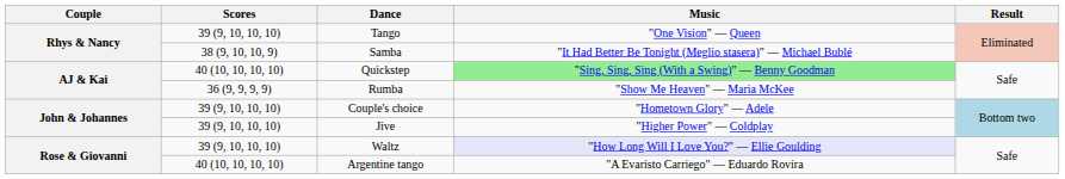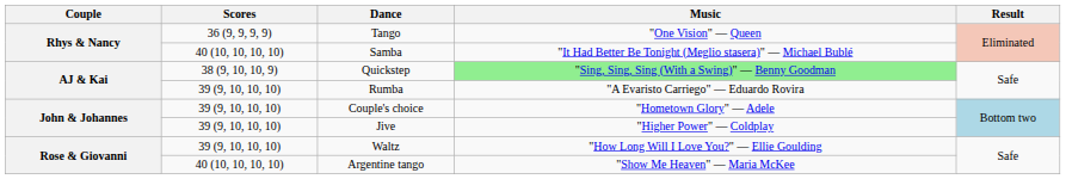 <table class="wikitable sortable" style="text-align:center; width: 90%">
 <tr>
 <th scope="col">Couple</th>
 <th scope="col">Scores</th>
 <th scope="col" class="unsortable">Dance</th>
 <th scope="col" class="unsortable">Music</th>
 <th scope="col" class="unsortable">Result</th>
 </tr>
 <tr>
 <th scope="row" rowspan=2>Rhys & Nancy</th>
-<td>39 (9, 10, 10, 10)</td>
+<td>36 (9, 9, 9, 9)</td>
 <td>Tango</td>
 <td>"<a href='#'>One Vision</a>" — <a href='#'>Queen</a></td>
 <td rowspan=2 bgcolor="f4c7b8">Eliminated</td>
 </tr>
 <tr>
-<td>38 (9, 10, 10, 9)</td>
+<td>40 (10, 10, 10, 10)</td>
 <td>Samba</td>
 <td>"<a href='#'>It Had Better Be Tonight (Meglio stasera)</a>" — <a href='#'>Michael Bublé</a></td>
 </tr>
 <tr>
 <th scope="row" rowspan=2>AJ & Kai</th>
-<td>40 (10, 10, 10, 10)</td>
+<td>38 (9, 10, 10, 9)</td>
 <td>Quickstep</td>
 <td style="background: lightgreen;">"<a href='#'>Sing, Sing, Sing (With a Swing)</a>" — <a href='#'>Benny Goodman</a></td>
 <td rowspan=2>Safe</td>
 </tr>
 <tr>
-<td>36 (9, 9, 9, 9)</td>
+<td>39 (9, 10, 10, 10)</td>
 <td>Rumba</td>
-<td>"<a href='#'>Show Me Heaven</a>" — <a href='#'>Maria McKee</a></td>
+<td>"A Evaristo Carriego" — Eduardo Rovira</td>
 </tr>
 <tr>
 <th scope="row" rowspan=2>John & Johannes</th>
 <td>39 (9, 10, 10, 10)</td>
 <td>Couple's choice</td>
 <td>"<a href='#'>Hometown Glory</a>" — <a href='#'>Adele</a></td>
 <td rowspan=2 bgcolor="lightblue">Bottom two</td>
 </tr>
 <tr>
 <td>39 (9, 10, 10, 10)</td>
 <td>Jive</td>
 <td>"<a href='#'>Higher Power</a>" — <a href='#'>Coldplay</a></td>
 </tr>
 <tr>
 <th scope="row" rowspan=2>Rose & Giovanni</th>
 <td>39 (9, 10, 10, 10)</td>
 <td>Waltz</td>
-<td style="background: lavender;">"<a href='#'>How Long Will I Love You?</a>" — <a href='#'>Ellie Goulding</a></td>
+<td>"<a href='#'>How Long Will I Love You?</a>" — <a href='#'>Ellie Goulding</a></td>
 <td rowspan=2>Safe</td>
 </tr>
 <tr>
 <td>40 (10, 10, 10, 10)</td>
 <td>Argentine tango</td>
-<td>"A Evaristo Carriego" — Eduardo Rovira</td>
+<td>"<a href='#'>Show Me Heaven</a>" — <a href='#'>Maria McKee</a></td>
 </tr>
 </table>
